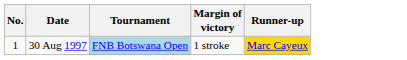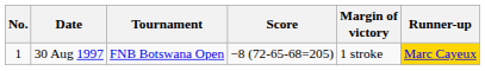 <table class="wikitable" style="font-size:95%;">
 <tr>
 <th>No.</th>
 <th>Date</th>
 <th>Tournament</th>
+<th>Score</th>
 <th>Margin of<br>victory</th>
 <th>Runner-up</th>
 </tr>
 <tr>
 <td align=center>1</td>
 <td align=right>30 Aug <a href='#'>1997</a></td>
-<td style="background: lightblue;"><a href='#'>FNB Botswana Open</a></td>
+<td><a href='#'>FNB Botswana Open</a></td>
+<td>−8 (72-65-68=205)</td>
 <td>1 stroke</td>
 <td style="background: gold;"> <a href='#'>Marc Cayeux</a></td>
 </tr>
 </table>
